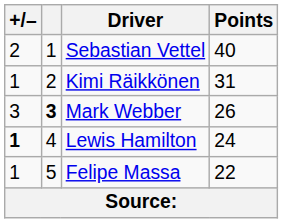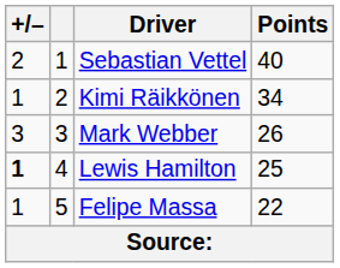 <table class="wikitable" style="font-size: 85%;">
 <tr>
 <th scope="col">+/–</th>
 <th scope="col"></th>
 <th scope="col">Driver</th>
 <th scope="col">Points</th>
 </tr>
 <tr>
 <td align="left"> 2</td>
 <td align="center">1</td>
 <td> <a href='#'>Sebastian Vettel</a></td>
 <td>40</td>
 </tr>
 <tr>
 <td align="left"> 1</td>
 <td align="center">2</td>
 <td> <a href='#'>Kimi Räikkönen</a></td>
-<td>31</td>
+<td>34</td>
 </tr>
 <tr>
 <td align="left"> 3</td>
-<td align="center"><strong>3</strong></td>
+<td align="center">3</td>
 <td> <a href='#'>Mark Webber</a></td>
 <td>26</td>
 </tr>
 <tr>
 <td align="left"><strong> 1</strong></td>
 <td align="center">4</td>
 <td> <a href='#'>Lewis Hamilton</a></td>
-<td>24</td>
+<td>25</td>
 </tr>
 <tr>
 <td align="left"> 1</td>
 <td align="center">5</td>
 <td> <a href='#'>Felipe Massa</a></td>
 <td>22</td>
 </tr>
 <tr>
 <th colspan=4>Source:</th>
 </tr>
 </table>
